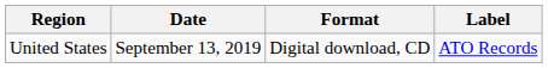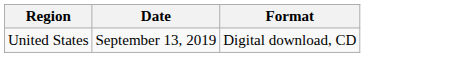 <table class="wikitable">
 <tr>
 <th scope="col">Region</th>
 <th scope="col">Date</th>
 <th scope="col">Format</th>
-<th scope="col">Label</th>
 </tr>
 <tr>
 <td>United States</td>
 <td rowspan="1">September 13, 2019</td>
 <td rowspan="1">Digital download, CD</td>
-<td rowspan="1"><a href='#'>ATO Records</a></td>
 </tr>
 </table>
